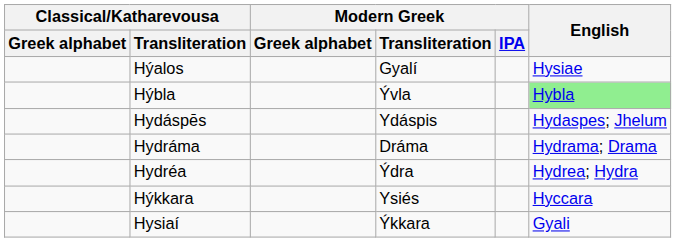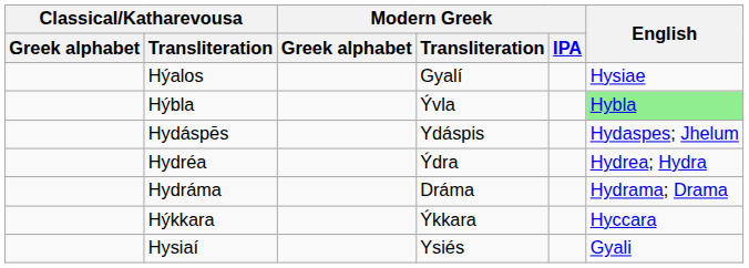 <table class="wikitable">
 <tr>
 <th colspan="2">Classical/Katharevousa</th>
 <th colspan="3">Modern Greek</th>
 <th rowspan="2">English</th>
 </tr>
 <tr>
 <th>Greek alphabet</th>
 <th>Transliteration</th>
 <th>Greek alphabet</th>
 <th>Transliteration</th>
 <th><a href='#'>IPA</a></th>
 </tr>
 <tr>
 <td></td>
 <td>Hýalos</td>
 <td></td>
 <td>Gyalí</td>
 <td></td>
 <td><a href='#'>Hysiae</a></td>
 </tr>
 <tr>
 <td></td>
 <td>Hýbla</td>
 <td></td>
 <td>Ývla</td>
 <td></td>
 <td style="background: lightgreen;"><a href='#'>Hybla</a></td>
 </tr>
 <tr>
 <td></td>
 <td>Hydáspēs</td>
 <td></td>
 <td>Ydáspis</td>
 <td></td>
 <td><a href='#'>Hydaspes</a>; <a href='#'>Jhelum</a></td>
 </tr>
 <tr>
 <td></td>
+<td>Hydréa</td>
+<td></td>
+<td>Ýdra</td>
+<td></td>
+<td><a href='#'>Hydrea</a>; <a href='#'>Hydra</a></td>
+</tr>
+<tr>
+<td></td>
 <td>Hydráma</td>
 <td></td>
 <td>Dráma</td>
 <td></td>
 <td><a href='#'>Hydrama</a>; <a href='#'>Drama</a></td>
 </tr>
 <tr>
 <td></td>
-<td>Hydréa</td>
-<td></td>
-<td>Ýdra</td>
-<td></td>
-<td><a href='#'>Hydrea</a>; <a href='#'>Hydra</a></td>
-</tr>
-<tr>
-<td></td>
 <td>Hýkkara</td>
 <td></td>
-<td>Ysiés</td>
+<td>Ýkkara</td>
 <td></td>
 <td><a href='#'>Hyccara</a></td>
 </tr>
 <tr>
 <td></td>
 <td>Hysiaí</td>
 <td></td>
-<td>Ýkkara</td>
+<td>Ysiés</td>
 <td></td>
 <td><a href='#'>Gyali</a></td>
 </tr>
 </table>
